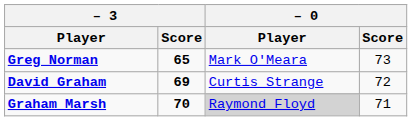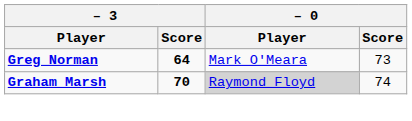 <table class=wikitable>
 <tr>
 <th colspan=2> – 3</th>
 <th colspan=2> – 0</th>
 </tr>
 <tr>
 <th width=140>Player</th>
 <th>Score</th>
 <th width=140>Player</th>
 <th>Score</th>
 </tr>
 <tr>
 <td><strong><a href='#'>Greg Norman</a></strong></td>
-<td align=center><strong>65</strong></td>
+<td align=center><strong>64</strong></td>
 <td><a href='#'>Mark O'Meara</a></td>
 <td align=center>73</td>
-</tr>
-<tr>
-<td><strong><a href='#'>David Graham</a></strong></td>
-<td align=center><strong>69</strong></td>
-<td><a href='#'>Curtis Strange</a></td>
-<td align=center>72</td>
 </tr>
 <tr>
 <td><strong><a href='#'>Graham Marsh</a></strong></td>
 <td align=center><strong>70</strong></td>
 <td style="background: lightgrey;"><a href='#'>Raymond Floyd</a></td>
-<td align=center>71</td>
+<td align=center>74</td>
 </tr>
 </table>
